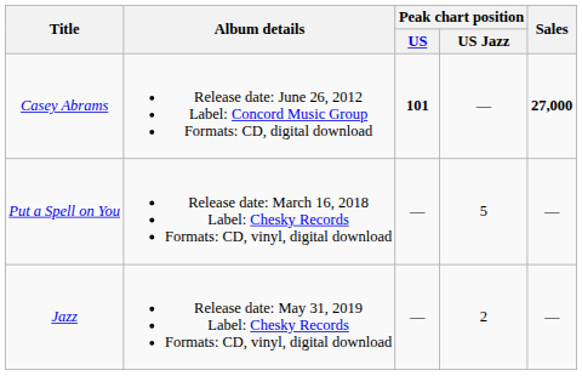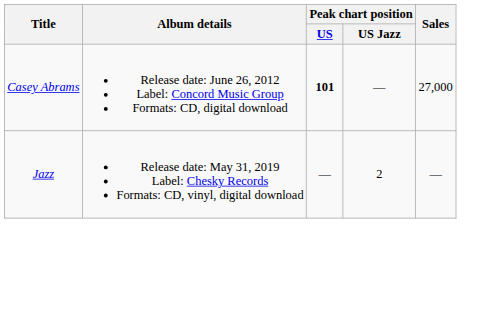 <table class="wikitable plainrowheaders" style="text-align:center;">
 <tr>
 <th scope="col" rowspan="2">Title</th>
 <th scope="col" rowspan="2">Album details</th>
 <th colspan="2">Peak chart position</th>
 <th scope="col" rowspan="2">Sales</th>
 </tr>
 <tr>
 <th><a href='#'>US</a><strong></strong></th>
 <th>US Jazz</th>
 </tr>
 <tr>
 <td><em><a href='#'>Casey Abrams</a></em></td>
 <td><br><ul><li>Release date: June 26, 2012</li><li>Label: <a href='#'>Concord Music Group</a></li><li>Formats: CD, digital download</li></ul></td>
 <td><strong>101</strong></td>
 <td>—</td>
-<td><strong>27,000</strong></td>
-</tr>
-<tr>
-<td><em><a href='#'>Put a Spell on You</a></em></td>
-<td><br><ul><li>Release date: March 16, 2018</li><li>Label: <a href='#'>Chesky Records</a></li><li>Formats: CD, vinyl, digital download</li></ul></td>
-<td>—</td>
-<td>5</td>
-<td>—</td>
+<td>27,000</td>
 </tr>
 <tr>
 <td><em><a href='#'>Jazz</a></em></td>
 <td><br><ul><li>Release date: May 31, 2019</li><li>Label: <a href='#'>Chesky Records</a></li><li>Formats: CD, vinyl, digital download</li></ul></td>
 <td>—</td>
 <td>2</td>
 <td>—</td>
 </tr>
 </table>
